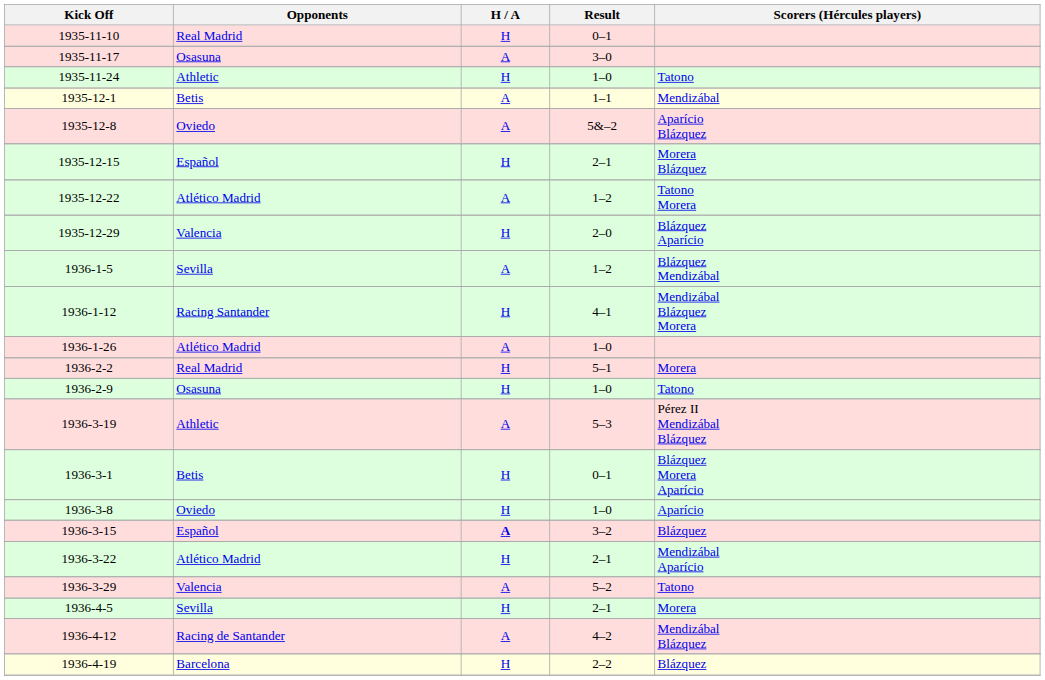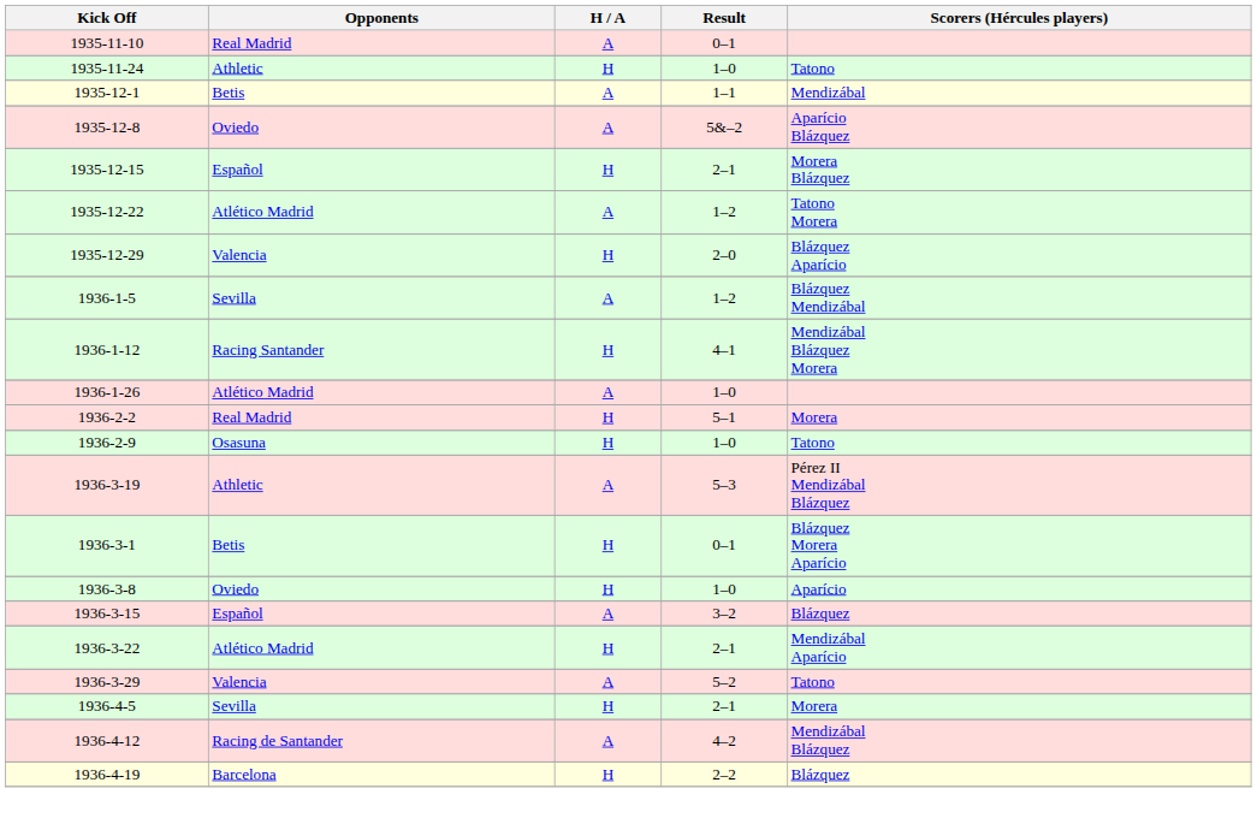 <table class="wikitable" style="width:100%;">
 <tr style="background:#f0f6ff;">
 <th>Kick Off</th>
 <th>Opponents</th>
 <th>H / A</th>
 <th>Result</th>
 <th>Scorers (Hércules players)</th>
 </tr>
 <tr bgcolor="#ffdddd">
 <td align=center>1935-11-10</td>
 <td><a href='#'>Real Madrid</a></td>
-<td align=center><a href='#'>H</a></td>
+<td align=center><a href='#'>A</a></td>
 <td align=center>0–1</td>
 <td align=left></td>
 </tr>
 <tr>
-</tr>
-<tr bgcolor="#ffdddd">
-<td align=center>1935-11-17</td>
-<td><a href='#'>Osasuna</a></td>
-<td align=center><a href='#'>A</a></td>
-<td align=center>3–0</td>
-<td align=left></td>
 </tr>
 <tr>
 </tr>
 <tr bgcolor="#ddffdd">
 <td align=center>1935-11-24</td>
 <td><a href='#'>Athletic</a></td>
 <td align=center><a href='#'>H</a></td>
 <td align=center>1–0</td>
 <td align=left><a href='#'>Tatono</a> </td>
 </tr>
 <tr>
 </tr>
 <tr bgcolor="#ffffdd">
 <td align=center>1935-12-1</td>
 <td><a href='#'>Betis</a></td>
 <td align=center><a href='#'>A</a></td>
 <td align=center>1–1</td>
 <td align=left><a href='#'>Mendizábal</a> </td>
 </tr>
 <tr>
 </tr>
 <tr bgcolor="#ffdddd">
 <td align=center>1935-12-8</td>
 <td><a href='#'>Oviedo</a></td>
 <td align=center><a href='#'>A</a></td>
 <td align=center>5&–2</td>
 <td align=left><a href='#'>Aparício</a> <br><a href='#'>Blázquez</a> </td>
 </tr>
 <tr>
 </tr>
 <tr bgcolor="#ddffdd">
 <td align=center>1935-12-15</td>
 <td><a href='#'>Español</a></td>
 <td align=center><a href='#'>H</a></td>
 <td align=center>2–1</td>
 <td align=left><a href='#'>Morera</a> <br> <a href='#'>Blázquez</a> </td>
 </tr>
 <tr>
 </tr>
 <tr bgcolor="#ddffdd">
 <td align=center>1935-12-22</td>
 <td><a href='#'>Atlético Madrid</a></td>
 <td align=center><a href='#'>A</a></td>
 <td align=center>1–2</td>
 <td align=left><a href='#'>Tatono</a> <br> <a href='#'>Morera</a> </td>
 </tr>
 <tr>
 </tr>
 <tr bgcolor="#ddffdd">
 <td align=center>1935-12-29</td>
 <td><a href='#'>Valencia</a></td>
 <td align=center><a href='#'>H</a></td>
 <td align=center>2–0</td>
 <td align=left><a href='#'>Blázquez</a> <br><a href='#'>Aparício</a> </td>
 </tr>
 <tr>
 </tr>
 <tr bgcolor="#ddffdd">
 <td align=center>1936-1-5</td>
 <td><a href='#'>Sevilla</a></td>
 <td align=center><a href='#'>A</a></td>
 <td align=center>1–2</td>
 <td align=left><a href='#'>Blázquez</a> <br><a href='#'>Mendizábal</a> </td>
 </tr>
 <tr>
 </tr>
 <tr bgcolor="#ddffdd">
 <td align=center>1936-1-12</td>
 <td><a href='#'>Racing Santander</a></td>
 <td align=center><a href='#'>H</a></td>
 <td align=center>4–1</td>
 <td align=left><a href='#'>Mendizábal</a> <br><a href='#'>Blázquez</a> <br> <a href='#'>Morera</a> </td>
 </tr>
 <tr>
 </tr>
 <tr bgcolor="#ffdddd">
 <td align=center>1936-1-26</td>
 <td><a href='#'>Atlético Madrid</a></td>
 <td align=center><a href='#'>A</a></td>
 <td align=center>1–0</td>
 <td align=left></td>
 </tr>
 <tr>
 </tr>
 <tr bgcolor="#ffdddd">
 <td align=center>1936-2-2</td>
 <td><a href='#'>Real Madrid</a></td>
 <td align=center><a href='#'>H</a></td>
 <td align=center>5–1</td>
 <td align=left><a href='#'>Morera</a> </td>
 </tr>
 <tr>
 </tr>
 <tr bgcolor="#ddffdd">
 <td align=center>1936-2-9</td>
 <td><a href='#'>Osasuna</a></td>
 <td align=center><a href='#'>H</a></td>
 <td align=center>1–0</td>
 <td align=left><a href='#'>Tatono</a> </td>
 </tr>
 <tr>
 </tr>
 <tr bgcolor="#ffdddd">
 <td align=center>1936-3-19</td>
 <td><a href='#'>Athletic</a></td>
 <td align=center><a href='#'>A</a></td>
 <td align=center>5–3</td>
 <td align=left>Pérez II <br><a href='#'>Mendizábal</a> <br><a href='#'>Blázquez</a> </td>
 </tr>
 <tr>
 </tr>
 <tr bgcolor="#ddffdd">
 <td align=center>1936-3-1</td>
 <td><a href='#'>Betis</a></td>
 <td align=center><a href='#'>H</a></td>
 <td align=center>0–1</td>
 <td align=left><a href='#'>Blázquez</a> <br><a href='#'>Morera</a> <br><a href='#'>Aparício</a> </td>
 </tr>
 <tr>
 </tr>
 <tr bgcolor="#ddffdd">
 <td align=center>1936-3-8</td>
 <td><a href='#'>Oviedo</a></td>
 <td align=center><a href='#'>H</a></td>
 <td align=center>1–0</td>
 <td align=left><a href='#'>Aparício</a> </td>
 </tr>
 <tr>
 </tr>
 <tr bgcolor="#ffdddd">
 <td align=center>1936-3-15</td>
 <td><a href='#'>Español</a></td>
-<td align=center><strong><a href='#'>A</a></strong></td>
+<td align=center><a href='#'>A</a></td>
 <td align=center>3–2</td>
 <td align=left><a href='#'>Blázquez</a> </td>
 </tr>
 <tr>
 </tr>
 <tr bgcolor="#ddffdd">
 <td align=center>1936-3-22</td>
 <td><a href='#'>Atlético Madrid</a></td>
 <td align=center><a href='#'>H</a></td>
 <td align=center>2–1</td>
 <td align=left><a href='#'>Mendizábal</a> <br><a href='#'>Aparício</a> </td>
 </tr>
 <tr>
 </tr>
 <tr bgcolor="#ffdddd">
 <td align=center>1936-3-29</td>
 <td><a href='#'>Valencia</a></td>
 <td align=center><a href='#'>A</a></td>
 <td align=center>5–2</td>
 <td align=left><a href='#'>Tatono</a> </td>
 </tr>
 <tr>
 </tr>
 <tr bgcolor="#ddffdd">
 <td align=center>1936-4-5</td>
 <td><a href='#'>Sevilla</a></td>
 <td align=center><a href='#'>H</a></td>
 <td align=center>2–1</td>
 <td align=left><a href='#'>Morera</a> </td>
 </tr>
 <tr>
 </tr>
 <tr bgcolor="#ffdddd">
 <td align=center>1936-4-12</td>
 <td><a href='#'>Racing de Santander</a></td>
 <td align=center><a href='#'>A</a></td>
 <td align=center>4–2</td>
 <td align=left><a href='#'>Mendizábal</a> <br> <a href='#'>Blázquez</a> </td>
 </tr>
 <tr>
 </tr>
 <tr bgcolor="#ffffdd">
 <td align=center>1936-4-19</td>
 <td><a href='#'>Barcelona</a></td>
 <td align=center><a href='#'>H</a></td>
 <td align=center>2–2</td>
 <td align=left><a href='#'>Blázquez</a> </td>
 </tr>
 <tr>
 </tr>
 </table>
